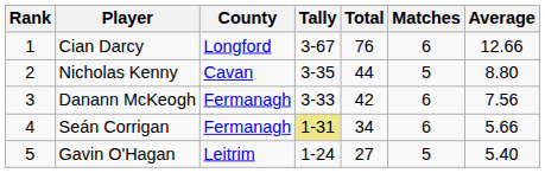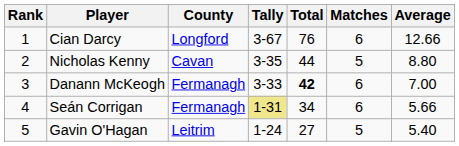 <table class="wikitable">
 <tr>
 <th>Rank</th>
 <th>Player</th>
 <th>County</th>
 <th>Tally</th>
 <th>Total</th>
 <th>Matches</th>
 <th>Average</th>
 </tr>
 <tr>
 <td rowspan=1 align=center>1</td>
 <td>Cian Darcy</td>
 <td><a href='#'>Longford</a></td>
 <td align=center>3-67</td>
 <td align=center>76</td>
 <td align=center>6</td>
 <td align=center>12.66</td>
 </tr>
 <tr>
 <td rowspan=1 align=center>2</td>
 <td>Nicholas Kenny</td>
 <td><a href='#'>Cavan</a></td>
 <td align=center>3-35</td>
 <td align=center>44</td>
 <td align=center>5</td>
 <td align=center>8.80</td>
 </tr>
 <tr>
 <td rowspan=1 align=center>3</td>
 <td>Danann McKeogh</td>
 <td><a href='#'>Fermanagh</a></td>
 <td align=center>3-33</td>
-<td align=center>42</td>
+<td align=center><strong>42</strong></td>
 <td align=center>6</td>
-<td align=center>7.56</td>
+<td align=center>7.00</td>
 </tr>
 <tr>
 <td rowspan=1 align=center>4</td>
 <td>Seán Corrigan</td>
 <td><a href='#'>Fermanagh</a></td>
 <td align=center style="background: khaki;">1-31</td>
 <td align=center>34</td>
 <td align=center>6</td>
 <td align=center>5.66</td>
 </tr>
 <tr>
 <td rowspan=1 align=center>5</td>
 <td>Gavin O'Hagan</td>
 <td><a href='#'>Leitrim</a></td>
 <td align=center>1-24</td>
 <td align=center>27</td>
 <td align=center>5</td>
 <td align=center>5.40</td>
 </tr>
 </table>
